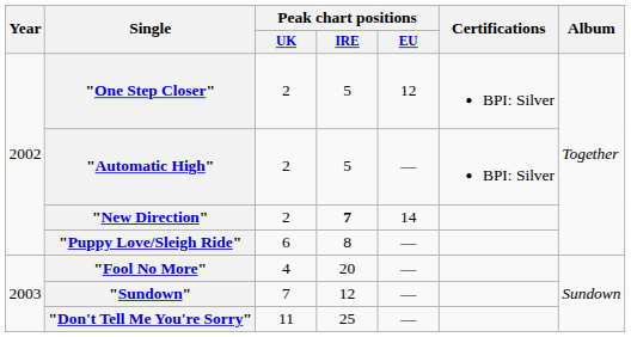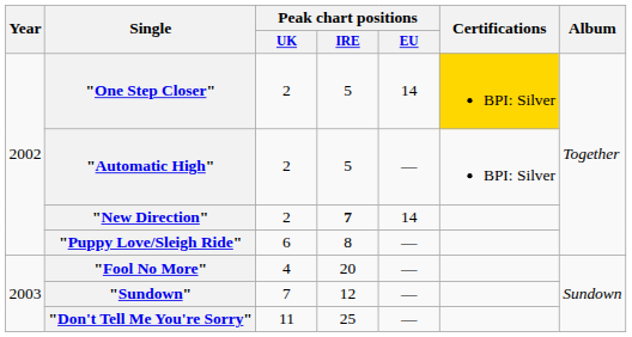 <table class="wikitable plainrowheaders" style="text-align:center;">
 <tr>
 <th scope="col" rowspan="2">Year</th>
 <th scope="col" rowspan="2">Single</th>
 <th scope="col" colspan="3">Peak chart positions</th>
 <th scope="col" rowspan="2">Certifications</th>
 <th scope="col" rowspan="2">Album</th>
 </tr>
 <tr>
 <th style="width:4em;font-size:85%"><a href='#'>UK</a><br></th>
 <th style="width:4em;font-size:85%"><a href='#'>IRE</a><br></th>
 <th style="width:4em;font-size:85%"><a href='#'>EU</a><br></th>
 </tr>
 <tr>
 <td rowspan="4">2002</td>
 <th scope="row">"<a href='#'>One Step Closer</a>"</th>
 <td>2</td>
 <td>5</td>
-<td>12</td>
-<td><br><ul><li>BPI: Silver</li></ul></td>
+<td>14</td>
+<td style="background: gold;"><br><ul><li>BPI: Silver</li></ul></td>
 <td rowspan="4" align=left><em>Together</em></td>
 </tr>
 <tr>
 <th scope="row">"<a href='#'>Automatic High</a>"</th>
 <td>2</td>
 <td>5</td>
 <td>—</td>
 <td><br><ul><li>BPI: Silver</li></ul></td>
 </tr>
 <tr>
 <th scope="row">"<a href='#'>New Direction</a>"</th>
 <td>2</td>
 <td><strong>7</strong></td>
 <td>14</td>
 <td></td>
 </tr>
 <tr>
 <th scope="row">"<a href='#'>Puppy Love/Sleigh Ride</a>"</th>
 <td>6</td>
 <td>8</td>
 <td>—</td>
 <td></td>
 </tr>
 <tr>
 <td rowspan="3">2003</td>
 <th scope="row">"<a href='#'>Fool No More</a>"</th>
 <td>4</td>
 <td>20</td>
 <td>—</td>
 <td></td>
 <td rowspan="4" align=left><em>Sundown</em></td>
 </tr>
 <tr>
 <th scope="row">"<a href='#'>Sundown</a>"</th>
 <td>7</td>
 <td>12</td>
 <td>—</td>
 <td></td>
 </tr>
 <tr>
 <th scope="row">"<a href='#'>Don't Tell Me You're Sorry</a>"</th>
 <td>11</td>
 <td>25</td>
 <td>—</td>
 <td></td>
 </tr>
 </table>
